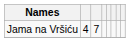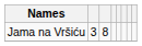 <table class="wikitable sortable sticky-header">
 <tr>
 <th>Names</th>
 <th></th>
 <th></th>
 <th></th>
 <th></th>
 <th></th>
 <th></th>
 <th></th>
 </tr>
 <tr>
 <td>Jama na Vršiću</td>
-<td>4</td>
-<td>7</td>
+<td>3</td>
+<td>8</td>
 <td></td>
 <td></td>
 <td></td>
 <td></td>
 <td></td>
 </tr>
 <tr>
 </tr>
 </table>
